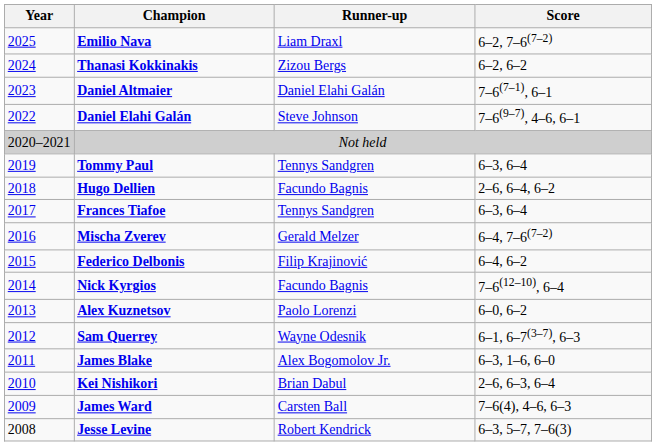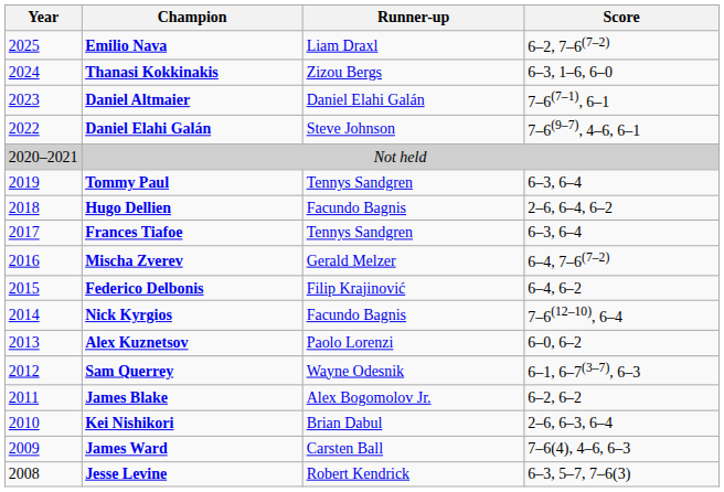 <table class="wikitable" style="font-size:90%">
 <tr>
 <th>Year</th>
 <th width="200">Champion</th>
 <th width="200">Runner-up</th>
 <th width="175">Score</th>
 </tr>
 <tr>
 <td><a href='#'>2025</a></td>
 <td> <strong><a href='#'>Emilio Nava</a></strong></td>
 <td> <a href='#'>Liam Draxl</a></td>
 <td>6–2, 7–6<sup>(7–2)</sup></td>
 </tr>
 <tr>
 <td><a href='#'>2024</a></td>
 <td> <strong><a href='#'>Thanasi Kokkinakis</a></strong></td>
 <td> <a href='#'>Zizou Bergs</a></td>
-<td>6–2, 6–2</td>
+<td>6–3, 1–6, 6–0</td>
 </tr>
 <tr>
 <td><a href='#'>2023</a></td>
 <td> <strong><a href='#'>Daniel Altmaier</a></strong></td>
 <td> <a href='#'>Daniel Elahi Galán</a></td>
 <td>7–6<sup>(7–1)</sup>, 6–1</td>
 </tr>
 <tr>
 <td><a href='#'>2022</a></td>
 <td> <strong><a href='#'>Daniel Elahi Galán</a></strong></td>
 <td> <a href='#'>Steve Johnson</a></td>
 <td>7–6<sup>(9–7)</sup>, 4–6, 6–1</td>
 </tr>
 <tr>
 <td style="background:#cfcfcf">2020–2021</td>
 <td colspan=3 align=center style="background:#cfcfcf"><em>Not held</em></td>
 </tr>
 <tr>
 <td><a href='#'>2019</a></td>
 <td> <strong><a href='#'>Tommy Paul</a></strong></td>
 <td> <a href='#'>Tennys Sandgren</a></td>
 <td>6–3, 6–4</td>
 </tr>
 <tr>
 <td><a href='#'>2018</a></td>
 <td> <strong><a href='#'>Hugo Dellien</a></strong></td>
 <td> <a href='#'>Facundo Bagnis</a></td>
 <td>2–6, 6–4, 6–2</td>
 </tr>
 <tr>
 <td><a href='#'>2017</a></td>
 <td> <strong><a href='#'>Frances Tiafoe</a></strong></td>
 <td> <a href='#'>Tennys Sandgren</a></td>
 <td>6–3, 6–4</td>
 </tr>
 <tr>
 <td><a href='#'>2016</a></td>
 <td> <strong><a href='#'>Mischa Zverev</a></strong></td>
 <td> <a href='#'>Gerald Melzer</a></td>
 <td>6–4, 7–6<sup>(7–2)</sup></td>
 </tr>
 <tr>
 <td><a href='#'>2015</a></td>
 <td> <strong><a href='#'>Federico Delbonis</a></strong></td>
 <td> <a href='#'>Filip Krajinović</a></td>
 <td>6–4, 6–2</td>
 </tr>
 <tr>
 <td><a href='#'>2014</a></td>
 <td> <strong><a href='#'>Nick Kyrgios</a></strong></td>
 <td> <a href='#'>Facundo Bagnis</a></td>
 <td>7–6<sup>(12–10)</sup>, 6–4</td>
 </tr>
 <tr>
 <td><a href='#'>2013</a></td>
 <td> <strong><a href='#'>Alex Kuznetsov</a></strong></td>
 <td> <a href='#'>Paolo Lorenzi</a></td>
 <td>6–0, 6–2</td>
 </tr>
 <tr>
 <td><a href='#'>2012</a></td>
 <td> <strong><a href='#'>Sam Querrey</a></strong></td>
 <td> <a href='#'>Wayne Odesnik</a></td>
 <td>6–1, 6–7<sup>(3–7)</sup>, 6–3</td>
 </tr>
 <tr>
 <td><a href='#'>2011</a></td>
 <td> <strong><a href='#'>James Blake</a></strong></td>
 <td> <a href='#'>Alex Bogomolov Jr.</a></td>
-<td>6–3, 1–6, 6–0</td>
+<td>6–2, 6–2</td>
 </tr>
 <tr>
 <td><a href='#'>2010</a></td>
 <td> <strong><a href='#'>Kei Nishikori</a></strong></td>
 <td> <a href='#'>Brian Dabul</a></td>
 <td>2–6, 6–3, 6–4</td>
 </tr>
 <tr>
 <td><a href='#'>2009</a></td>
 <td> <strong><a href='#'>James Ward</a></strong></td>
 <td> <a href='#'>Carsten Ball</a></td>
 <td>7–6(4), 4–6, 6–3</td>
 </tr>
 <tr>
 <td>2008</td>
 <td> <strong><a href='#'>Jesse Levine</a></strong></td>
 <td> <a href='#'>Robert Kendrick</a></td>
 <td>6–3, 5–7, 7–6(3)</td>
 </tr>
 </table>
